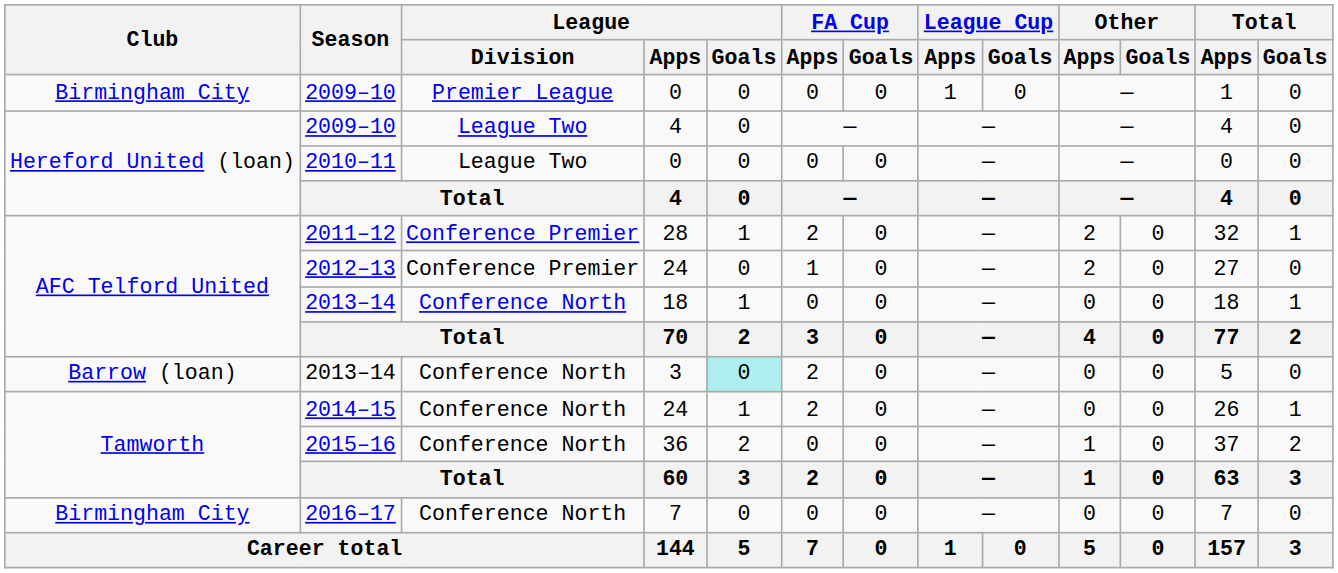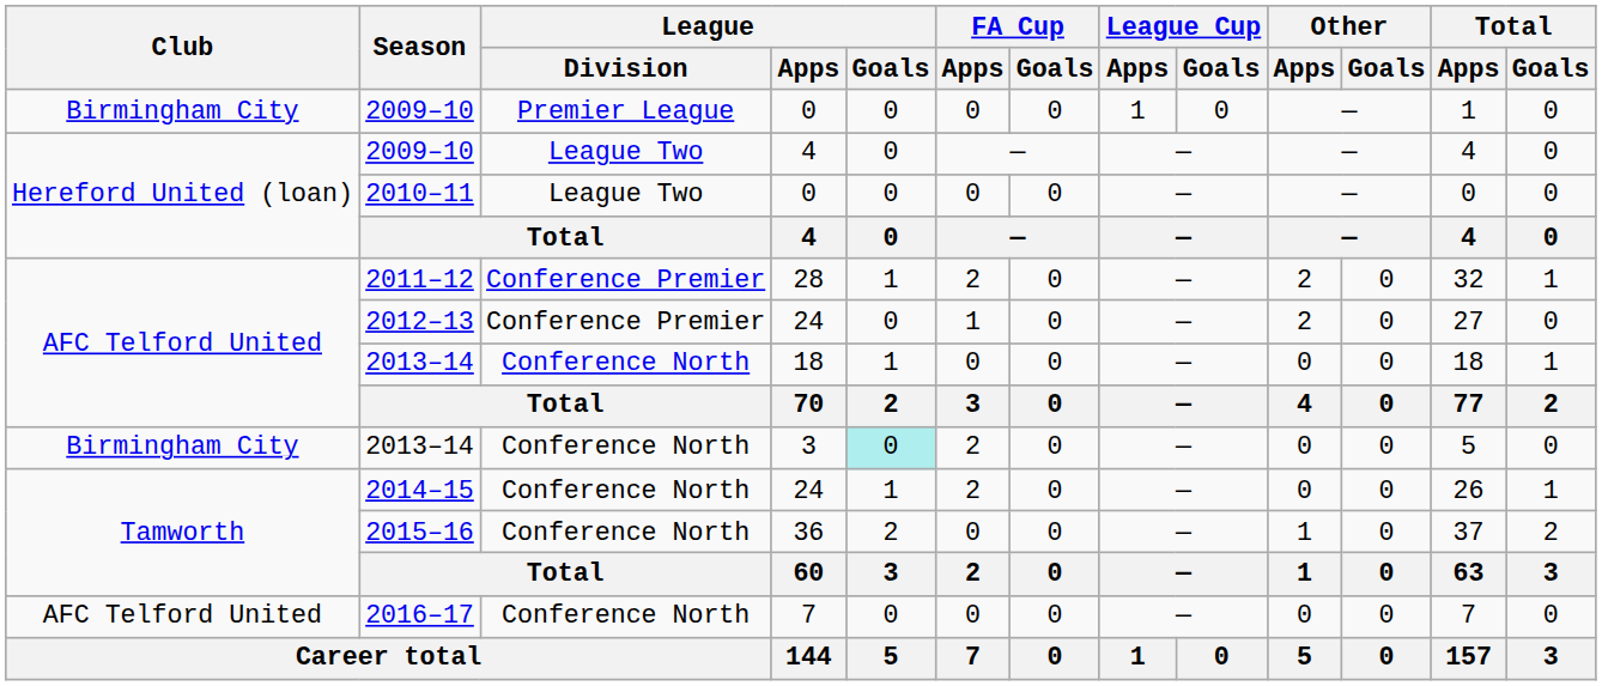 <table class="wikitable" style="text-align:center">
 <tr>
 <th rowspan="2">Club</th>
 <th rowspan="2">Season</th>
 <th colspan="3">League</th>
 <th colspan="2"><a href='#'>FA Cup</a></th>
 <th colspan="2"><a href='#'>League Cup</a></th>
 <th colspan="2">Other</th>
 <th colspan="2">Total</th>
 </tr>
 <tr>
 <th>Division</th>
 <th>Apps</th>
 <th>Goals</th>
 <th>Apps</th>
 <th>Goals</th>
 <th>Apps</th>
 <th>Goals</th>
 <th>Apps</th>
 <th>Goals</th>
 <th>Apps</th>
 <th>Goals</th>
 </tr>
 <tr>
 <td><a href='#'>Birmingham City</a></td>
 <td><a href='#'>2009–10</a></td>
 <td><a href='#'>Premier League</a></td>
 <td>0</td>
 <td>0</td>
 <td>0</td>
 <td>0</td>
 <td>1</td>
 <td>0</td>
 <td colspan=2>—</td>
 <td>1</td>
 <td>0</td>
 </tr>
 <tr>
 <td rowspan=3><a href='#'>Hereford United</a> (loan)</td>
 <td><a href='#'>2009–10</a></td>
 <td><a href='#'>League Two</a></td>
 <td>4</td>
 <td>0</td>
 <td colspan=2>—</td>
 <td colspan=2>—</td>
 <td colspan=2>—</td>
 <td>4</td>
 <td>0</td>
 </tr>
 <tr>
 <td><a href='#'>2010–11</a></td>
 <td>League Two</td>
 <td>0</td>
 <td>0</td>
 <td>0</td>
 <td>0</td>
 <td colspan=2>—</td>
 <td colspan=2>—</td>
 <td>0</td>
 <td>0</td>
 </tr>
 <tr>
 <th colspan=2>Total</th>
 <th>4</th>
 <th>0</th>
 <th colspan=2>—</th>
 <th colspan=2>—</th>
 <th colspan=2>—</th>
 <th>4</th>
 <th>0</th>
 </tr>
 <tr>
 <td rowspan=4><a href='#'>AFC Telford United</a></td>
 <td><a href='#'>2011–12</a></td>
 <td><a href='#'>Conference Premier</a></td>
 <td>28</td>
 <td>1</td>
 <td>2</td>
 <td>0</td>
 <td colspan=2>—</td>
 <td>2</td>
 <td>0</td>
 <td>32</td>
 <td>1</td>
 </tr>
 <tr>
 <td><a href='#'>2012–13</a></td>
 <td>Conference Premier</td>
 <td>24</td>
 <td>0</td>
 <td>1</td>
 <td>0</td>
 <td colspan=2>—</td>
 <td>2</td>
 <td>0</td>
 <td>27</td>
 <td>0</td>
 </tr>
 <tr>
 <td><a href='#'>2013–14</a></td>
 <td><a href='#'>Conference North</a></td>
 <td>18</td>
 <td>1</td>
 <td>0</td>
 <td>0</td>
 <td colspan=2>—</td>
 <td>0</td>
 <td>0</td>
 <td>18</td>
 <td>1</td>
 </tr>
 <tr>
 <th colspan=2>Total</th>
 <th>70</th>
 <th>2</th>
 <th>3</th>
 <th>0</th>
 <th colspan=2>—</th>
 <th>4</th>
 <th>0</th>
 <th>77</th>
 <th>2</th>
 </tr>
 <tr>
-<td><a href='#'>Barrow</a> (loan)</td>
+<td><a href='#'>Birmingham City</a></td>
 <td>2013–14</td>
 <td>Conference North</td>
 <td>3</td>
 <td style="background: paleturquoise;">0</td>
 <td>2</td>
 <td>0</td>
 <td colspan=2>—</td>
 <td>0</td>
 <td>0</td>
 <td>5</td>
 <td>0</td>
 </tr>
 <tr>
 <td rowspan=3><a href='#'>Tamworth</a></td>
 <td><a href='#'>2014–15</a></td>
 <td>Conference North</td>
 <td>24</td>
 <td>1</td>
 <td>2</td>
 <td>0</td>
 <td colspan=2>—</td>
 <td>0</td>
 <td>0</td>
 <td>26</td>
 <td>1</td>
 </tr>
 <tr>
 <td><a href='#'>2015–16</a></td>
 <td>Conference North</td>
 <td>36</td>
 <td>2</td>
 <td>0</td>
 <td>0</td>
 <td colspan=2>—</td>
 <td>1</td>
 <td>0</td>
 <td>37</td>
 <td>2</td>
 </tr>
 <tr>
 <th colspan=2>Total</th>
 <th>60</th>
 <th>3</th>
 <th>2</th>
 <th>0</th>
 <th colspan=2>—</th>
 <th>1</th>
 <th>0</th>
 <th>63</th>
 <th>3</th>
 </tr>
 <tr>
-<td><a href='#'>Birmingham City</a></td>
+<td>AFC Telford United</td>
 <td><a href='#'>2016–17</a></td>
 <td>Conference North</td>
 <td>7</td>
 <td>0</td>
 <td>0</td>
 <td>0</td>
 <td colspan=2>—</td>
 <td>0</td>
 <td>0</td>
 <td>7</td>
 <td>0</td>
 </tr>
 <tr>
 <th colspan=3>Career total</th>
 <th>144</th>
 <th>5</th>
 <th>7</th>
 <th>0</th>
 <th>1</th>
 <th>0</th>
 <th>5</th>
 <th>0</th>
 <th>157</th>
 <th>3</th>
 </tr>
 </table>
